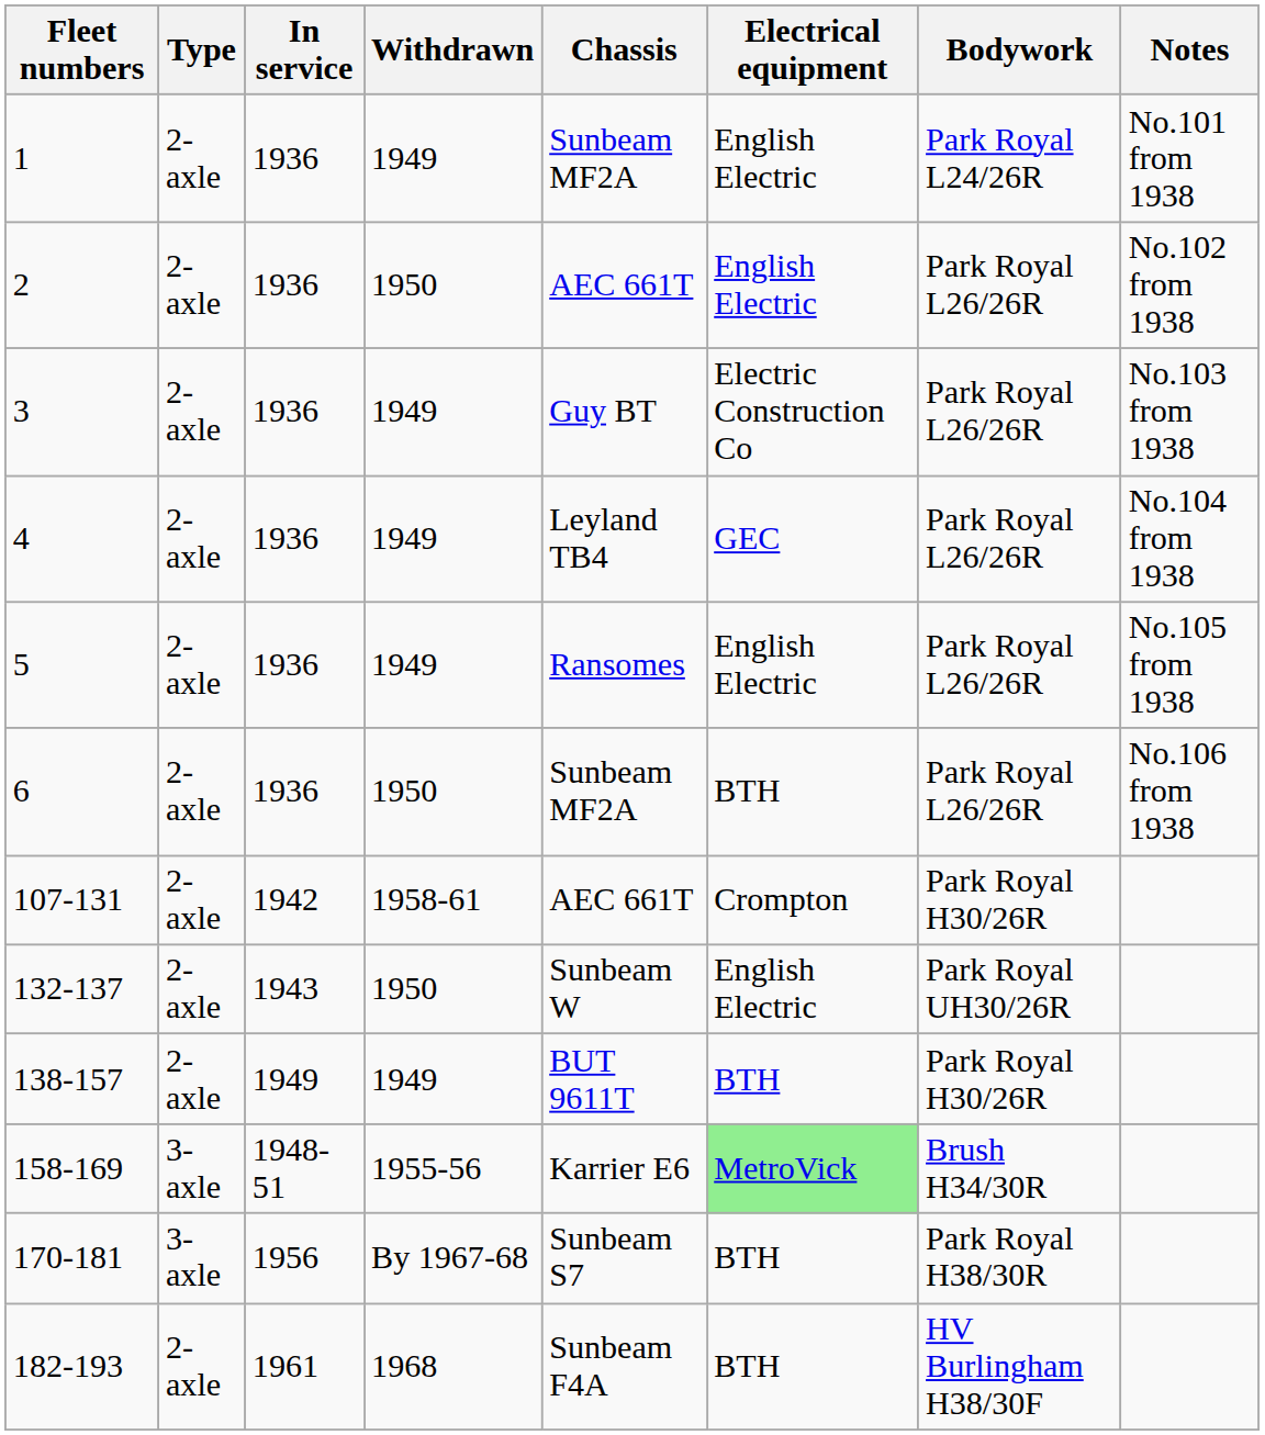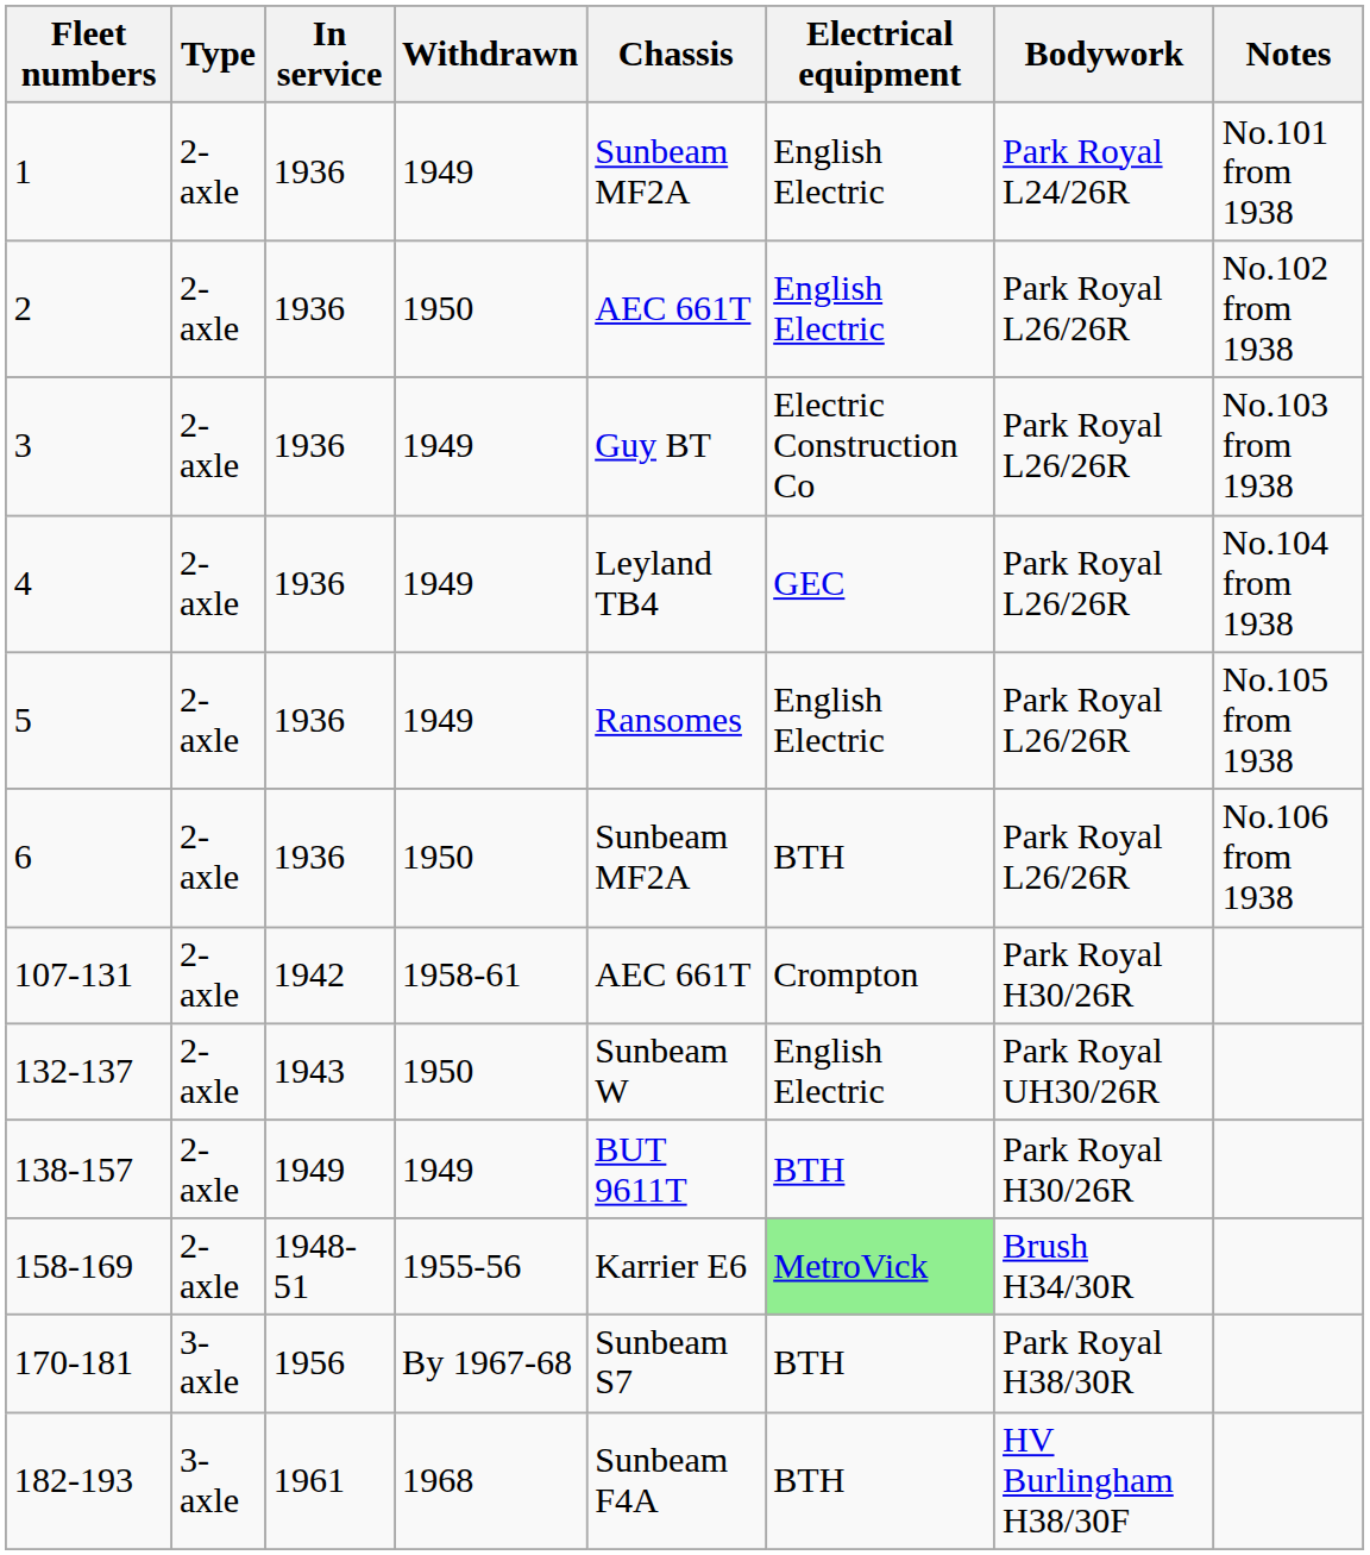 <table class="wikitable">
 <tr>
 <th>Fleet numbers</th>
 <th>Type</th>
 <th>In service</th>
 <th>Withdrawn</th>
 <th>Chassis</th>
 <th>Electrical equipment</th>
 <th>Bodywork</th>
 <th>Notes</th>
 </tr>
 <tr>
 <td>1</td>
 <td>2-axle</td>
 <td>1936</td>
 <td>1949</td>
 <td><a href='#'>Sunbeam</a> MF2A</td>
 <td>English Electric</td>
 <td><a href='#'>Park Royal</a> L24/26R</td>
 <td>No.101 from 1938</td>
 </tr>
 <tr>
 <td>2</td>
 <td>2-axle</td>
 <td>1936</td>
 <td>1950</td>
 <td><a href='#'>AEC 661T</a></td>
 <td><a href='#'>English Electric</a></td>
 <td>Park Royal L26/26R</td>
 <td>No.102 from 1938</td>
 </tr>
 <tr>
 <td>3</td>
 <td>2-axle</td>
 <td>1936</td>
 <td>1949</td>
 <td><a href='#'>Guy</a> BT</td>
 <td>Electric Construction Co</td>
 <td>Park Royal L26/26R</td>
 <td>No.103 from 1938</td>
 </tr>
 <tr>
 <td>4</td>
 <td>2-axle</td>
 <td>1936</td>
 <td>1949</td>
 <td>Leyland TB4</td>
 <td><a href='#'>GEC</a></td>
 <td>Park Royal L26/26R</td>
 <td>No.104 from 1938</td>
 </tr>
 <tr>
 <td>5</td>
 <td>2-axle</td>
 <td>1936</td>
 <td>1949</td>
 <td><a href='#'>Ransomes</a></td>
 <td>English Electric</td>
 <td>Park Royal L26/26R</td>
 <td>No.105 from 1938</td>
 </tr>
 <tr>
 <td>6</td>
 <td>2-axle</td>
 <td>1936</td>
 <td>1950</td>
 <td>Sunbeam MF2A</td>
 <td>BTH</td>
 <td>Park Royal L26/26R</td>
 <td>No.106 from 1938</td>
 </tr>
 <tr>
 <td>107-131</td>
 <td>2-axle</td>
 <td>1942</td>
 <td>1958-61</td>
 <td>AEC 661T</td>
 <td>Crompton</td>
 <td>Park Royal H30/26R</td>
 <td></td>
 </tr>
 <tr>
 <td>132-137</td>
 <td>2-axle</td>
 <td>1943</td>
 <td>1950</td>
 <td>Sunbeam W</td>
 <td>English Electric</td>
 <td>Park Royal UH30/26R</td>
 <td></td>
 </tr>
 <tr>
 <td>138-157</td>
 <td>2-axle</td>
 <td>1949</td>
 <td>1949</td>
 <td><a href='#'>BUT 9611T</a></td>
 <td><a href='#'>BTH</a></td>
 <td>Park Royal H30/26R</td>
 <td></td>
 </tr>
 <tr>
 <td>158-169</td>
-<td>3-axle</td>
+<td>2-axle</td>
 <td>1948-51</td>
 <td>1955-56</td>
 <td>Karrier E6</td>
 <td style="background: lightgreen;"><a href='#'>MetroVick</a></td>
 <td><a href='#'>Brush</a> H34/30R</td>
 <td></td>
 </tr>
 <tr>
 <td>170-181</td>
 <td>3-axle</td>
 <td>1956</td>
 <td>By 1967-68</td>
 <td>Sunbeam S7</td>
 <td>BTH</td>
 <td>Park Royal H38/30R</td>
 <td></td>
 </tr>
 <tr>
 <td>182-193</td>
-<td>2-axle</td>
+<td>3-axle</td>
 <td>1961</td>
 <td>1968</td>
 <td>Sunbeam F4A</td>
 <td>BTH</td>
 <td><a href='#'>HV Burlingham</a> H38/30F</td>
 <td></td>
 </tr>
 </table>
